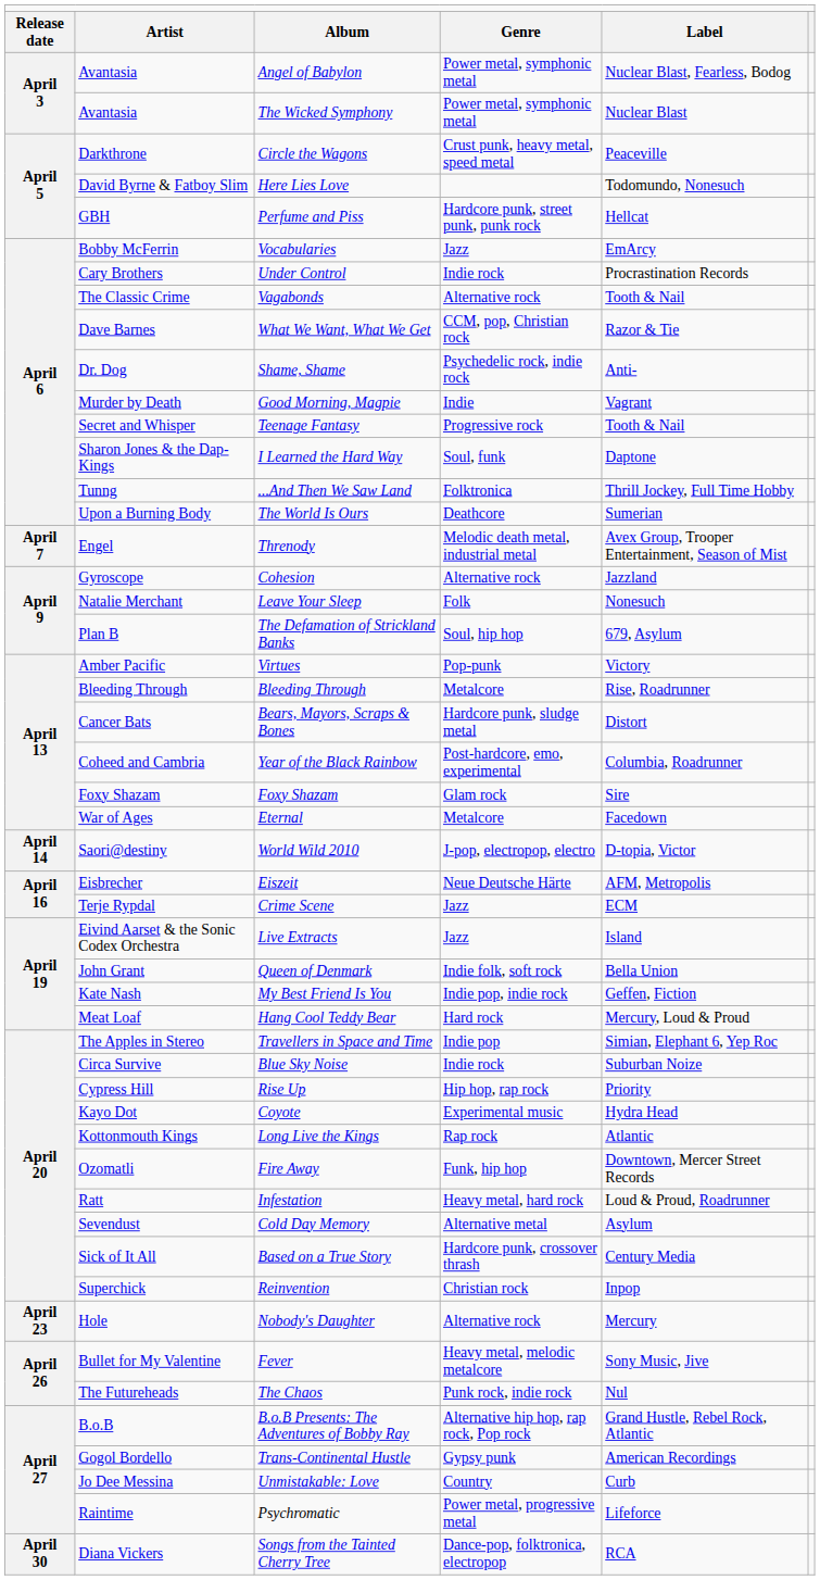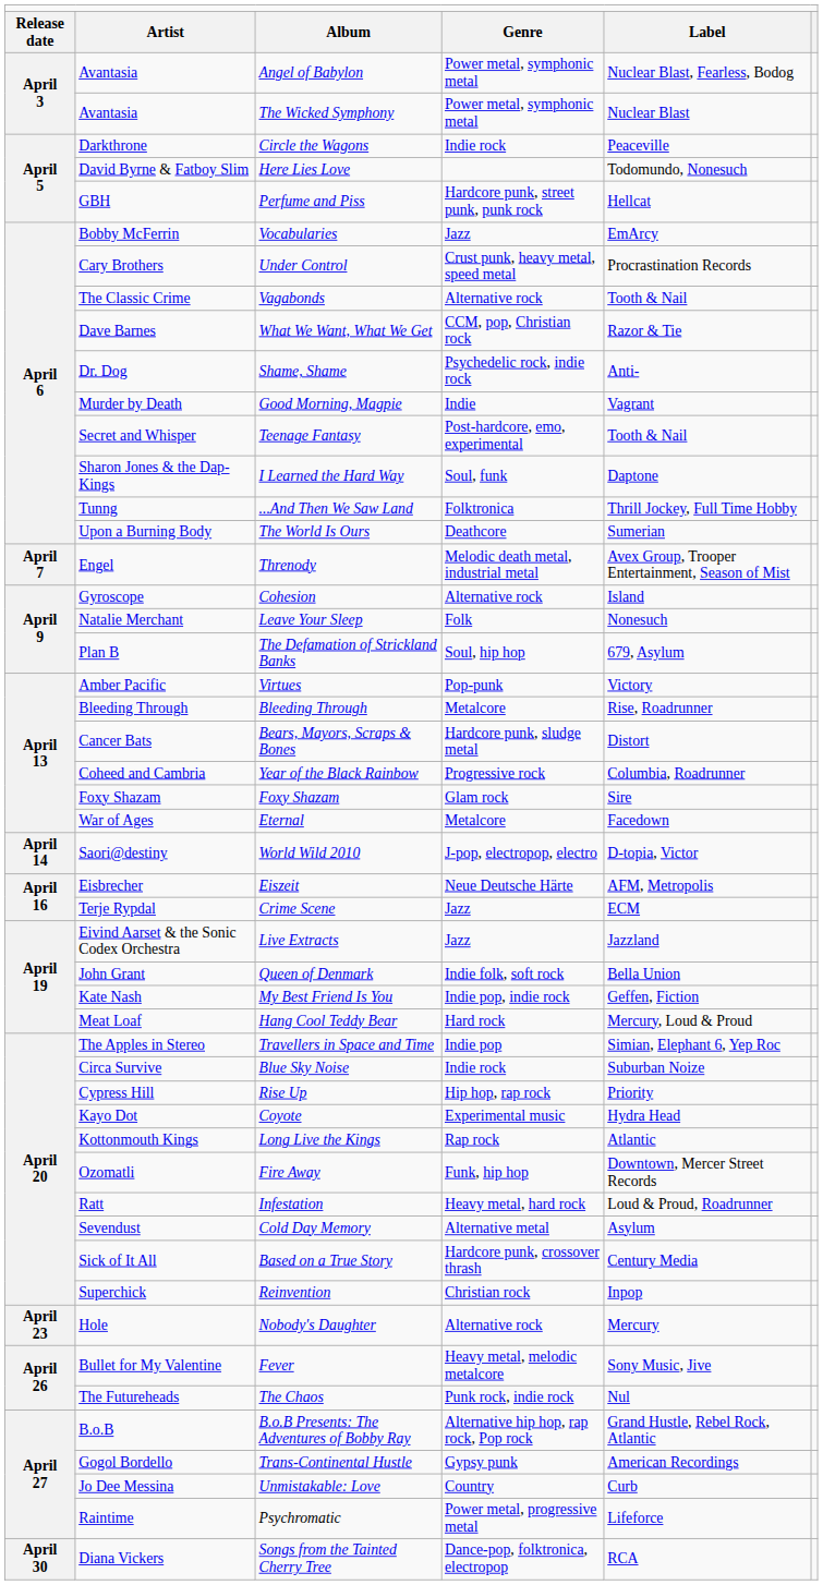 <table class="wikitable plainrowheaders">
 <tr>
 <td colspan="6" style="text-align:center;"></td>
 </tr>
 <tr>
 <th scope="col">Release date</th>
 <th scope="col">Artist</th>
 <th scope="col">Album</th>
 <th scope="col">Genre</th>
 <th scope="col">Label</th>
 <th scope="col"></th>
 </tr>
 <tr>
 <th scope="row" rowspan="2" style="text-align:center;">April<br>3</th>
 <td><a href='#'>Avantasia</a></td>
 <td><em><a href='#'>Angel of Babylon</a></em></td>
 <td><a href='#'>Power metal</a>, <a href='#'>symphonic metal</a></td>
 <td><a href='#'>Nuclear Blast</a>, <a href='#'>Fearless</a>, Bodog</td>
 <td></td>
 </tr>
 <tr>
 <td><a href='#'>Avantasia</a></td>
 <td><em><a href='#'>The Wicked Symphony</a></em></td>
 <td><a href='#'>Power metal</a>, <a href='#'>symphonic metal</a></td>
 <td><a href='#'>Nuclear Blast</a></td>
 <td></td>
 </tr>
 <tr>
 <th scope="row" rowspan="3" style="text-align:center;">April<br>5</th>
 <td><a href='#'>Darkthrone</a></td>
 <td><em><a href='#'>Circle the Wagons</a></em></td>
-<td><a href='#'>Crust punk</a>, <a href='#'>heavy metal</a>, <a href='#'>speed metal</a></td>
+<td><a href='#'>Indie rock</a></td>
 <td><a href='#'>Peaceville</a></td>
 <td></td>
 </tr>
 <tr>
 <td><a href='#'>David Byrne</a> & <a href='#'>Fatboy Slim</a></td>
 <td><em><a href='#'>Here Lies Love</a></em></td>
 <td></td>
 <td>Todomundo, <a href='#'>Nonesuch</a></td>
 <td></td>
 </tr>
 <tr>
 <td><a href='#'>GBH</a></td>
 <td><em><a href='#'>Perfume and Piss</a></em></td>
 <td><a href='#'>Hardcore punk</a>, <a href='#'>street punk</a>, <a href='#'>punk rock</a></td>
 <td><a href='#'>Hellcat</a></td>
 <td></td>
 </tr>
 <tr>
 <th scope="row" rowspan="10" style="text-align:center;">April<br>6</th>
 <td><a href='#'>Bobby McFerrin</a></td>
 <td><em><a href='#'>Vocabularies</a></em></td>
 <td><a href='#'>Jazz</a></td>
 <td><a href='#'>EmArcy</a></td>
 <td></td>
 </tr>
 <tr>
 <td><a href='#'>Cary Brothers</a></td>
 <td><em><a href='#'>Under Control</a></em></td>
-<td><a href='#'>Indie rock</a></td>
+<td><a href='#'>Crust punk</a>, <a href='#'>heavy metal</a>, <a href='#'>speed metal</a></td>
 <td>Procrastination Records</td>
 <td></td>
 </tr>
 <tr>
 <td><a href='#'>The Classic Crime</a></td>
 <td><em><a href='#'>Vagabonds</a></em></td>
 <td><a href='#'>Alternative rock</a></td>
 <td><a href='#'>Tooth & Nail</a></td>
 <td></td>
 </tr>
 <tr>
 <td><a href='#'>Dave Barnes</a></td>
 <td><em><a href='#'>What We Want, What We Get</a></em></td>
 <td><a href='#'>CCM</a>, <a href='#'>pop</a>, <a href='#'>Christian rock</a></td>
 <td><a href='#'>Razor & Tie</a></td>
 <td></td>
 </tr>
 <tr>
 <td><a href='#'>Dr. Dog</a></td>
 <td><em><a href='#'>Shame, Shame</a></em></td>
 <td><a href='#'>Psychedelic rock</a>, <a href='#'>indie rock</a></td>
 <td><a href='#'>Anti-</a></td>
 <td></td>
 </tr>
 <tr>
 <td><a href='#'>Murder by Death</a></td>
 <td><em><a href='#'>Good Morning, Magpie</a></em></td>
 <td><a href='#'>Indie</a></td>
 <td><a href='#'>Vagrant</a></td>
 <td></td>
 </tr>
 <tr>
 <td><a href='#'>Secret and Whisper</a></td>
 <td><em><a href='#'>Teenage Fantasy</a></em></td>
-<td><a href='#'>Progressive rock</a></td>
+<td><a href='#'>Post-hardcore</a>, <a href='#'>emo</a>, <a href='#'>experimental</a></td>
 <td><a href='#'>Tooth & Nail</a></td>
 <td></td>
 </tr>
 <tr>
 <td><a href='#'>Sharon Jones & the Dap-Kings</a></td>
 <td><em><a href='#'>I Learned the Hard Way</a></em></td>
 <td><a href='#'>Soul</a>, <a href='#'>funk</a></td>
 <td><a href='#'>Daptone</a></td>
 <td></td>
 </tr>
 <tr>
 <td><a href='#'>Tunng</a></td>
 <td><em><a href='#'>...And Then We Saw Land</a></em></td>
 <td><a href='#'>Folktronica</a></td>
 <td><a href='#'>Thrill Jockey</a>, <a href='#'>Full Time Hobby</a></td>
 <td></td>
 </tr>
 <tr>
 <td><a href='#'>Upon a Burning Body</a></td>
 <td><em><a href='#'>The World Is Ours</a></em></td>
 <td><a href='#'>Deathcore</a></td>
 <td><a href='#'>Sumerian</a></td>
 <td></td>
 </tr>
 <tr>
 <th scope="row" style="text-align:center;">April<br>7</th>
 <td><a href='#'>Engel</a></td>
 <td><em><a href='#'>Threnody</a></em></td>
 <td><a href='#'>Melodic death metal</a>, <a href='#'>industrial metal</a></td>
 <td><a href='#'>Avex Group</a>, Trooper Entertainment, <a href='#'>Season of Mist</a></td>
 <td></td>
 </tr>
 <tr>
 <th scope="row" rowspan="3" style="text-align:center;">April<br>9</th>
 <td><a href='#'>Gyroscope</a></td>
 <td><em><a href='#'>Cohesion</a></em></td>
 <td><a href='#'>Alternative rock</a></td>
-<td><a href='#'>Jazzland</a></td>
+<td><a href='#'>Island</a></td>
 <td></td>
 </tr>
 <tr>
 <td><a href='#'>Natalie Merchant</a></td>
 <td><em><a href='#'>Leave Your Sleep</a></em></td>
 <td><a href='#'>Folk</a></td>
 <td><a href='#'>Nonesuch</a></td>
 <td></td>
 </tr>
 <tr>
 <td><a href='#'>Plan B</a></td>
 <td><em><a href='#'>The Defamation of Strickland Banks</a></em></td>
 <td><a href='#'>Soul</a>, <a href='#'>hip hop</a></td>
 <td><a href='#'>679</a>, <a href='#'>Asylum</a></td>
 <td></td>
 </tr>
 <tr>
 <th scope="row" rowspan="6" style="text-align:center;">April<br>13</th>
 <td><a href='#'>Amber Pacific</a></td>
 <td><em><a href='#'>Virtues</a></em></td>
 <td><a href='#'>Pop-punk</a></td>
 <td><a href='#'>Victory</a></td>
 <td></td>
 </tr>
 <tr>
 <td><a href='#'>Bleeding Through</a></td>
 <td><em><a href='#'>Bleeding Through</a></em></td>
 <td><a href='#'>Metalcore</a></td>
 <td><a href='#'>Rise</a>, <a href='#'>Roadrunner</a></td>
 <td></td>
 </tr>
 <tr>
 <td><a href='#'>Cancer Bats</a></td>
 <td><em><a href='#'>Bears, Mayors, Scraps & Bones</a></em></td>
 <td><a href='#'>Hardcore punk</a>, <a href='#'>sludge metal</a></td>
 <td><a href='#'>Distort</a></td>
 <td></td>
 </tr>
 <tr>
 <td><a href='#'>Coheed and Cambria</a></td>
 <td><em><a href='#'>Year of the Black Rainbow</a></em></td>
-<td><a href='#'>Post-hardcore</a>, <a href='#'>emo</a>, <a href='#'>experimental</a></td>
+<td><a href='#'>Progressive rock</a></td>
 <td><a href='#'>Columbia</a>, <a href='#'>Roadrunner</a></td>
 <td></td>
 </tr>
 <tr>
 <td><a href='#'>Foxy Shazam</a></td>
 <td><em><a href='#'>Foxy Shazam</a></em></td>
 <td><a href='#'>Glam rock</a></td>
 <td><a href='#'>Sire</a></td>
 <td></td>
 </tr>
 <tr>
 <td><a href='#'>War of Ages</a></td>
 <td><em><a href='#'>Eternal</a></em></td>
 <td><a href='#'>Metalcore</a></td>
 <td><a href='#'>Facedown</a></td>
 <td></td>
 </tr>
 <tr>
 <th scope="row" style="text-align:center;">April<br>14</th>
 <td><a href='#'>Saori@destiny</a></td>
 <td><em><a href='#'>World Wild 2010</a></em></td>
 <td><a href='#'>J-pop</a>, <a href='#'>electropop</a>, <a href='#'>electro</a></td>
 <td><a href='#'>D-topia</a>, <a href='#'>Victor</a></td>
 <td></td>
 </tr>
 <tr>
 <th scope="row" rowspan="2" style="text-align:center;">April<br>16</th>
 <td><a href='#'>Eisbrecher</a></td>
 <td><em><a href='#'>Eiszeit</a></em></td>
 <td><a href='#'>Neue Deutsche Härte</a></td>
 <td><a href='#'>AFM</a>, <a href='#'>Metropolis</a></td>
 <td></td>
 </tr>
 <tr>
 <td><a href='#'>Terje Rypdal</a></td>
 <td><em><a href='#'>Crime Scene</a></em></td>
 <td><a href='#'>Jazz</a></td>
 <td><a href='#'>ECM</a></td>
 <td></td>
 </tr>
 <tr>
 <th scope="row" rowspan="4" style="text-align:center;">April<br>19</th>
 <td><a href='#'>Eivind Aarset</a> & the Sonic Codex Orchestra</td>
 <td><em><a href='#'>Live Extracts</a></em></td>
 <td><a href='#'>Jazz</a></td>
-<td><a href='#'>Island</a></td>
+<td><a href='#'>Jazzland</a></td>
 <td></td>
 </tr>
 <tr>
 <td><a href='#'>John Grant</a></td>
 <td><em><a href='#'>Queen of Denmark</a></em></td>
 <td><a href='#'>Indie folk</a>, <a href='#'>soft rock</a></td>
 <td><a href='#'>Bella Union</a></td>
 <td></td>
 </tr>
 <tr>
 <td><a href='#'>Kate Nash</a></td>
 <td><em><a href='#'>My Best Friend Is You</a></em></td>
 <td><a href='#'>Indie pop</a>, <a href='#'>indie rock</a></td>
 <td><a href='#'>Geffen</a>, <a href='#'>Fiction</a></td>
 <td></td>
 </tr>
 <tr>
 <td><a href='#'>Meat Loaf</a></td>
 <td><em><a href='#'>Hang Cool Teddy Bear</a></em></td>
 <td><a href='#'>Hard rock</a></td>
 <td><a href='#'>Mercury</a>, Loud & Proud</td>
 <td></td>
 </tr>
 <tr>
 <th scope="row" rowspan="10" style="text-align:center;">April<br>20</th>
 <td><a href='#'>The Apples in Stereo</a></td>
 <td><em><a href='#'>Travellers in Space and Time</a></em></td>
 <td><a href='#'>Indie pop</a></td>
 <td><a href='#'>Simian</a>, <a href='#'>Elephant 6</a>, <a href='#'>Yep Roc</a></td>
 <td></td>
 </tr>
 <tr>
 <td><a href='#'>Circa Survive</a></td>
 <td><em><a href='#'>Blue Sky Noise</a></em></td>
 <td><a href='#'>Indie rock</a></td>
 <td><a href='#'>Suburban Noize</a></td>
 <td></td>
 </tr>
 <tr>
 <td><a href='#'>Cypress Hill</a></td>
 <td><em><a href='#'>Rise Up</a></em></td>
 <td><a href='#'>Hip hop</a>, <a href='#'>rap rock</a></td>
 <td><a href='#'>Priority</a></td>
 <td></td>
 </tr>
 <tr>
 <td><a href='#'>Kayo Dot</a></td>
 <td><em><a href='#'>Coyote</a></em></td>
 <td><a href='#'>Experimental music</a></td>
 <td><a href='#'>Hydra Head</a></td>
 <td></td>
 </tr>
 <tr>
 <td><a href='#'>Kottonmouth Kings</a></td>
 <td><em><a href='#'>Long Live the Kings</a></em></td>
 <td><a href='#'>Rap rock</a></td>
 <td><a href='#'>Atlantic</a></td>
 <td></td>
 </tr>
 <tr>
 <td><a href='#'>Ozomatli</a></td>
 <td><em><a href='#'>Fire Away</a></em></td>
 <td><a href='#'>Funk</a>, <a href='#'>hip hop</a></td>
 <td><a href='#'>Downtown</a>, Mercer Street Records</td>
 <td></td>
 </tr>
 <tr>
 <td><a href='#'>Ratt</a></td>
 <td><em><a href='#'>Infestation</a></em></td>
 <td><a href='#'>Heavy metal</a>, <a href='#'>hard rock</a></td>
 <td>Loud & Proud, <a href='#'>Roadrunner</a></td>
 <td></td>
 </tr>
 <tr>
 <td><a href='#'>Sevendust</a></td>
 <td><em><a href='#'>Cold Day Memory</a></em></td>
 <td><a href='#'>Alternative metal</a></td>
 <td><a href='#'>Asylum</a></td>
 <td></td>
 </tr>
 <tr>
 <td><a href='#'>Sick of It All</a></td>
 <td><em><a href='#'>Based on a True Story</a></em></td>
 <td><a href='#'>Hardcore punk</a>, <a href='#'>crossover thrash</a></td>
 <td><a href='#'>Century Media</a></td>
 <td></td>
 </tr>
 <tr>
 <td><a href='#'>Superchick</a></td>
 <td><em><a href='#'>Reinvention</a></em></td>
 <td><a href='#'>Christian rock</a></td>
 <td><a href='#'>Inpop</a></td>
 <td></td>
 </tr>
 <tr>
 <th scope="row" style="text-align:center;">April<br>23</th>
 <td><a href='#'>Hole</a></td>
 <td><em><a href='#'>Nobody's Daughter</a></em></td>
 <td><a href='#'>Alternative rock</a></td>
 <td><a href='#'>Mercury</a></td>
 <td></td>
 </tr>
 <tr>
 <th scope="row" rowspan="2" style="text-align:center;">April<br>26</th>
 <td><a href='#'>Bullet for My Valentine</a></td>
 <td><em><a href='#'>Fever</a></em></td>
 <td><a href='#'>Heavy metal</a>, <a href='#'>melodic metalcore</a></td>
 <td><a href='#'>Sony Music</a>, <a href='#'>Jive</a></td>
 <td></td>
 </tr>
 <tr>
 <td><a href='#'>The Futureheads</a></td>
 <td><em><a href='#'>The Chaos</a></em></td>
 <td><a href='#'>Punk rock</a>, <a href='#'>indie rock</a></td>
 <td><a href='#'>Nul</a></td>
 <td></td>
 </tr>
 <tr>
 <th scope="row" rowspan="4" style="text-align:center;">April<br>27</th>
 <td><a href='#'>B.o.B</a></td>
 <td><em><a href='#'>B.o.B Presents: The Adventures of Bobby Ray</a></em></td>
 <td><a href='#'>Alternative hip hop</a>, <a href='#'>rap rock</a>, <a href='#'>Pop rock</a></td>
 <td><a href='#'>Grand Hustle</a>, <a href='#'>Rebel Rock</a>, <a href='#'>Atlantic</a></td>
 <td></td>
 </tr>
 <tr>
 <td><a href='#'>Gogol Bordello</a></td>
 <td><em><a href='#'>Trans-Continental Hustle</a></em></td>
 <td><a href='#'>Gypsy punk</a></td>
 <td><a href='#'>American Recordings</a></td>
 <td></td>
 </tr>
 <tr>
 <td><a href='#'>Jo Dee Messina</a></td>
 <td><em><a href='#'>Unmistakable: Love</a></em></td>
 <td><a href='#'>Country</a></td>
 <td><a href='#'>Curb</a></td>
 <td></td>
 </tr>
 <tr>
 <td><a href='#'>Raintime</a></td>
 <td><em>Psychromatic</em></td>
 <td><a href='#'>Power metal</a>, <a href='#'>progressive metal</a></td>
 <td><a href='#'>Lifeforce</a></td>
 <td></td>
 </tr>
 <tr>
 <th scope="row" style="text-align:center;">April<br>30</th>
 <td><a href='#'>Diana Vickers</a></td>
 <td><em><a href='#'>Songs from the Tainted Cherry Tree</a></em></td>
 <td><a href='#'>Dance-pop</a>, <a href='#'>folktronica</a>, <a href='#'>electropop</a></td>
 <td><a href='#'>RCA</a></td>
 <td></td>
 </tr>
 </table>
